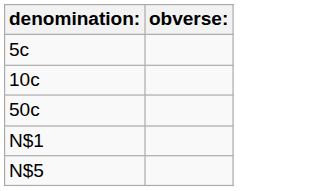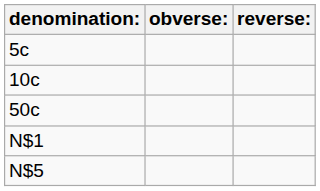 <table class="wikitable">
 <tr>
 <th>denomination:</th>
 <th>obverse:</th>
+<th>reverse:</th>
 </tr>
 <tr>
 <td>5c</td>
+<td></td>
 <td></td>
 </tr>
 <tr>
 <td>10c</td>
 <td></td>
+<td></td>
 </tr>
 <tr>
 <td>50c</td>
+<td></td>
 <td></td>
 </tr>
 <tr>
 <td>N$1</td>
 <td></td>
+<td></td>
 </tr>
 <tr>
 <td>N$5</td>
 <td></td>
+<td></td>
 </tr>
 </table>
